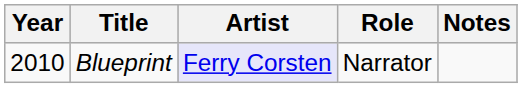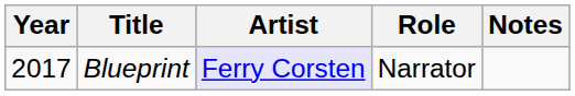 <table class = "wikitable sortable">
 <tr>
 <th>Year</th>
 <th>Title</th>
 <th>Artist</th>
 <th>Role</th>
 <th class = "unsortable">Notes</th>
 </tr>
 <tr>
-<td>2010</td>
+<td>2017</td>
 <td><em>Blueprint</em></td>
 <td style="background: lavender;"><a href='#'>Ferry Corsten</a></td>
 <td>Narrator</td>
 <td></td>
 </tr>
 </table>
